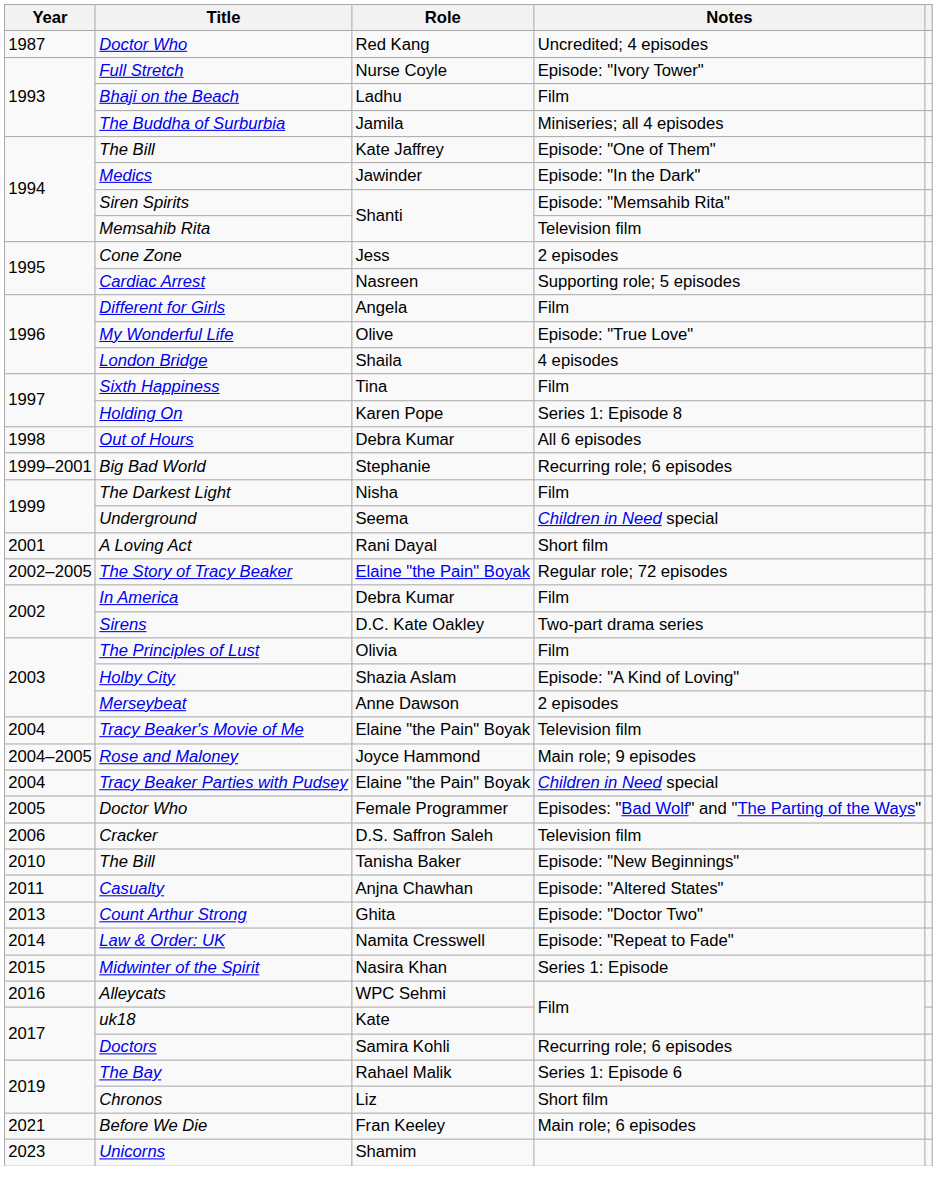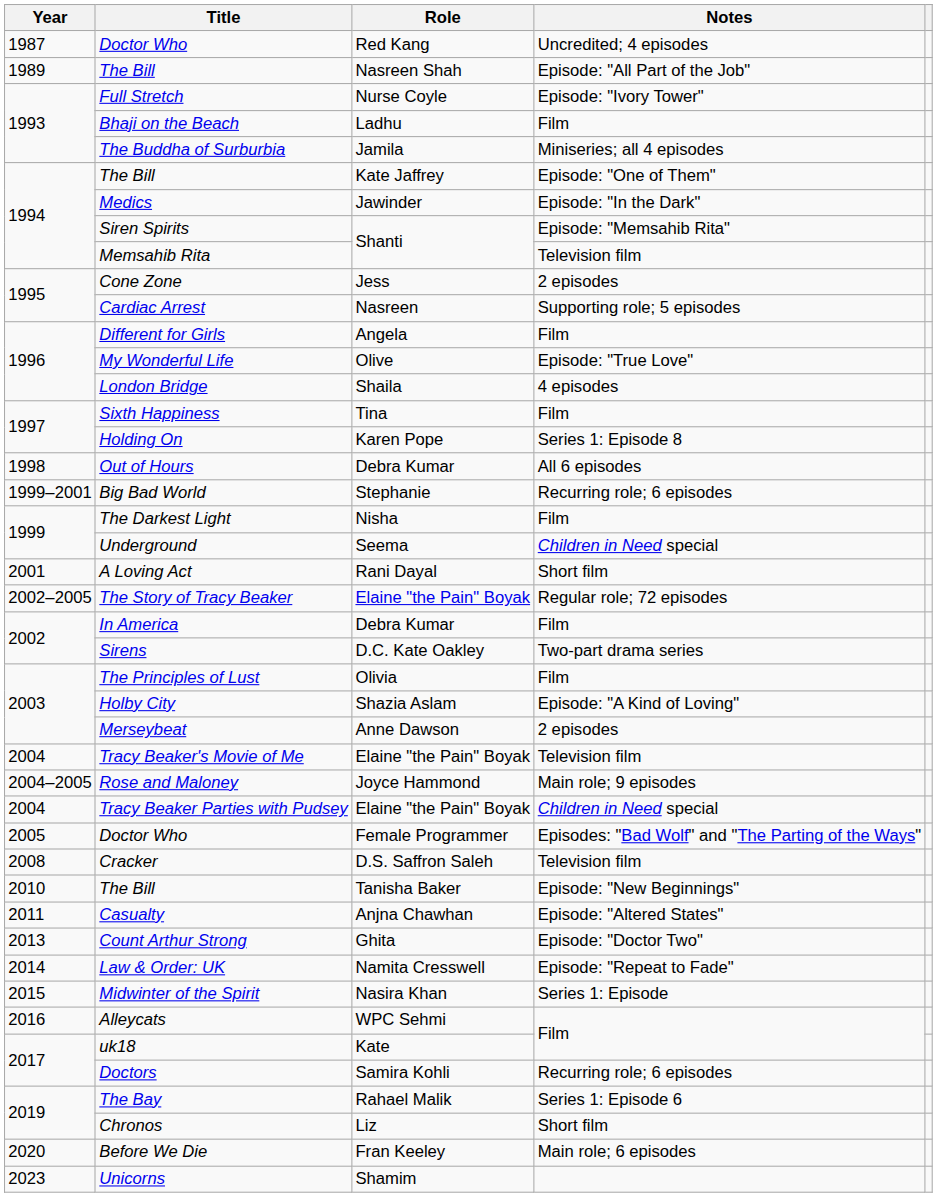 <table class="wikitable sortable">
 <tr>
 <th>Year</th>
 <th>Title</th>
 <th>Role</th>
 <th>Notes</th>
 <th></th>
 </tr>
 <tr>
 <td>1987</td>
 <td><em><a href='#'>Doctor Who</a></em></td>
 <td>Red Kang</td>
 <td>Uncredited; 4 episodes</td>
+<td align="center"></td>
+</tr>
+<tr>
+<td>1989</td>
+<td><em><a href='#'>The Bill</a></em></td>
+<td>Nasreen Shah</td>
+<td>Episode: "All Part of the Job"</td>
 <td align="center"></td>
 </tr>
 <tr>
 <td rowspan="3">1993</td>
 <td><em><a href='#'>Full Stretch</a></em></td>
 <td>Nurse Coyle</td>
 <td>Episode: "Ivory Tower"</td>
 <td align="center"></td>
 </tr>
 <tr>
 <td><em><a href='#'>Bhaji on the Beach</a></em></td>
 <td>Ladhu</td>
 <td>Film</td>
 <td align="center"></td>
 </tr>
 <tr>
 <td><em><a href='#'>The Buddha of Surburbia</a></em></td>
 <td>Jamila</td>
 <td>Miniseries; all 4 episodes</td>
 <td align="center"></td>
 </tr>
 <tr>
 <td rowspan="4">1994</td>
 <td><em>The Bill</em></td>
 <td>Kate Jaffrey</td>
 <td>Episode: "One of Them"</td>
 <td align="center"></td>
 </tr>
 <tr>
 <td><em><a href='#'>Medics</a></em></td>
 <td>Jawinder</td>
 <td>Episode: "In the Dark"</td>
 <td align="center"></td>
 </tr>
 <tr>
 <td><em>Siren Spirits</em></td>
 <td rowspan="2">Shanti</td>
 <td>Episode: "Memsahib Rita"</td>
 <td align="center"></td>
 </tr>
 <tr>
 <td><em>Memsahib Rita</em></td>
 <td>Television film</td>
 <td align="center"></td>
 </tr>
 <tr>
 <td rowspan="2">1995</td>
 <td><em>Cone Zone</em></td>
 <td>Jess</td>
 <td>2 episodes</td>
 <td align="center"></td>
 </tr>
 <tr>
 <td><em><a href='#'>Cardiac Arrest</a></em></td>
 <td>Nasreen</td>
 <td>Supporting role; 5 episodes</td>
 <td align="center"></td>
 </tr>
 <tr>
 <td rowspan="3">1996</td>
 <td><em><a href='#'>Different for Girls</a></em></td>
 <td>Angela</td>
 <td>Film</td>
 <td align="center"></td>
 </tr>
 <tr>
 <td><em><a href='#'>My Wonderful Life</a></em></td>
 <td>Olive</td>
 <td>Episode: "True Love"</td>
 <td align="center"></td>
 </tr>
 <tr>
 <td><em><a href='#'>London Bridge</a></em></td>
 <td>Shaila</td>
 <td>4 episodes</td>
 <td align="center"></td>
 </tr>
 <tr>
 <td rowspan="2">1997</td>
 <td><em><a href='#'>Sixth Happiness</a></em></td>
 <td>Tina</td>
 <td>Film</td>
 <td align="center"></td>
 </tr>
 <tr>
 <td><em><a href='#'>Holding On</a></em></td>
 <td>Karen Pope</td>
 <td>Series 1: Episode 8</td>
 <td align="center"></td>
 </tr>
 <tr>
 <td>1998</td>
 <td><em><a href='#'>Out of Hours</a></em></td>
 <td>Debra Kumar</td>
 <td>All 6 episodes</td>
 <td align="center"></td>
 </tr>
 <tr>
 <td>1999–2001</td>
 <td><em>Big Bad World</em></td>
 <td>Stephanie</td>
 <td>Recurring role; 6 episodes</td>
 <td align="center"></td>
 </tr>
 <tr>
 <td rowspan="2">1999</td>
 <td><em>The Darkest Light</em></td>
 <td>Nisha</td>
 <td>Film</td>
 <td align="center"></td>
 </tr>
 <tr>
 <td><em>Underground</em></td>
 <td>Seema</td>
 <td><em><a href='#'>Children in Need</a></em> special</td>
 <td align="center"></td>
 </tr>
 <tr>
 <td>2001</td>
 <td><em>A Loving Act</em></td>
 <td>Rani Dayal</td>
 <td>Short film</td>
 <td align="center"></td>
 </tr>
 <tr>
 <td>2002–2005</td>
 <td><em><a href='#'>The Story of Tracy Beaker</a></em></td>
 <td><a href='#'>Elaine "the Pain" Boyak</a></td>
 <td>Regular role; 72 episodes</td>
 <td align="center"></td>
 </tr>
 <tr>
 <td rowspan="2">2002</td>
 <td><em><a href='#'>In America</a></em></td>
 <td>Debra Kumar</td>
 <td>Film</td>
 <td align="center"></td>
 </tr>
 <tr>
 <td><em><a href='#'>Sirens</a></em></td>
 <td>D.C. Kate Oakley</td>
 <td>Two-part drama series</td>
 <td align="center"></td>
 </tr>
 <tr>
 <td rowspan="3">2003</td>
 <td><em><a href='#'>The Principles of Lust</a></em></td>
 <td>Olivia</td>
 <td>Film</td>
 <td align="center"></td>
 </tr>
 <tr>
 <td><em><a href='#'>Holby City</a></em></td>
 <td>Shazia Aslam</td>
 <td>Episode: "A Kind of Loving"</td>
 <td align="center"></td>
 </tr>
 <tr>
 <td><em><a href='#'>Merseybeat</a></em></td>
 <td>Anne Dawson</td>
 <td>2 episodes</td>
 <td align="center"></td>
 </tr>
 <tr>
 <td>2004</td>
 <td><em><a href='#'>Tracy Beaker's Movie of Me</a></em></td>
 <td>Elaine "the Pain" Boyak</td>
 <td>Television film</td>
 <td align="center"></td>
 </tr>
 <tr>
 <td>2004–2005</td>
 <td><em><a href='#'>Rose and Maloney</a></em></td>
 <td>Joyce Hammond</td>
 <td>Main role; 9 episodes</td>
 <td align="center"></td>
 </tr>
 <tr>
 <td>2004</td>
 <td><em><a href='#'>Tracy Beaker Parties with Pudsey</a></em></td>
 <td>Elaine "the Pain" Boyak</td>
 <td><em><a href='#'>Children in Need</a></em> special</td>
 <td align="center"></td>
 </tr>
 <tr>
 <td>2005</td>
 <td><em>Doctor Who</em></td>
 <td>Female Programmer</td>
 <td>Episodes: "<a href='#'>Bad Wolf</a>" and "<a href='#'>The Parting of the Ways</a>"</td>
 <td align="center"></td>
 </tr>
 <tr>
-<td>2006</td>
+<td>2008</td>
 <td><em>Cracker</em></td>
 <td>D.S. Saffron Saleh</td>
 <td>Television film</td>
 <td align="center"></td>
 </tr>
 <tr>
 <td>2010</td>
 <td><em>The Bill</em></td>
 <td>Tanisha Baker</td>
 <td>Episode: "New Beginnings"</td>
 <td align="center"></td>
 </tr>
 <tr>
 <td>2011</td>
 <td><em><a href='#'>Casualty</a></em></td>
 <td>Anjna Chawhan</td>
 <td>Episode: "Altered States"</td>
 <td align="center"></td>
 </tr>
 <tr>
 <td>2013</td>
 <td><em><a href='#'>Count Arthur Strong</a></em></td>
 <td>Ghita</td>
 <td>Episode: "Doctor Two"</td>
 <td align="center"></td>
 </tr>
 <tr>
 <td>2014</td>
 <td><em><a href='#'>Law & Order: UK</a></em></td>
 <td>Namita Cresswell</td>
 <td>Episode: "Repeat to Fade"</td>
 <td align="center"></td>
 </tr>
 <tr>
 <td>2015</td>
 <td><em><a href='#'>Midwinter of the Spirit</a></em></td>
 <td>Nasira Khan</td>
 <td>Series 1: Episode</td>
 <td align="center"></td>
 </tr>
 <tr>
 <td>2016</td>
 <td><em>Alleycats</em></td>
 <td>WPC Sehmi</td>
 <td rowspan="2">Film</td>
 <td align="center"></td>
 </tr>
 <tr>
 <td rowspan="2">2017</td>
 <td><em>uk18</em></td>
 <td>Kate</td>
 <td align="center"></td>
 </tr>
 <tr>
 <td><em><a href='#'>Doctors</a></em></td>
 <td>Samira Kohli</td>
 <td>Recurring role; 6 episodes</td>
 <td align="center"></td>
 </tr>
 <tr>
 <td rowspan="2">2019</td>
 <td><em><a href='#'>The Bay</a></em></td>
 <td>Rahael Malik</td>
 <td>Series 1: Episode 6</td>
 <td align="center"></td>
 </tr>
 <tr>
 <td><em>Chronos</em></td>
 <td>Liz</td>
 <td>Short film</td>
 <td align="center"></td>
 </tr>
 <tr>
-<td>2021</td>
+<td>2020</td>
 <td><em>Before We Die</em></td>
 <td>Fran Keeley</td>
 <td>Main role; 6 episodes</td>
 <td align="center"></td>
 </tr>
 <tr>
 <td>2023</td>
 <td><em><a href='#'>Unicorns</a></em></td>
 <td>Shamim</td>
 <td></td>
 <td align="center"></td>
 </tr>
 </table>
